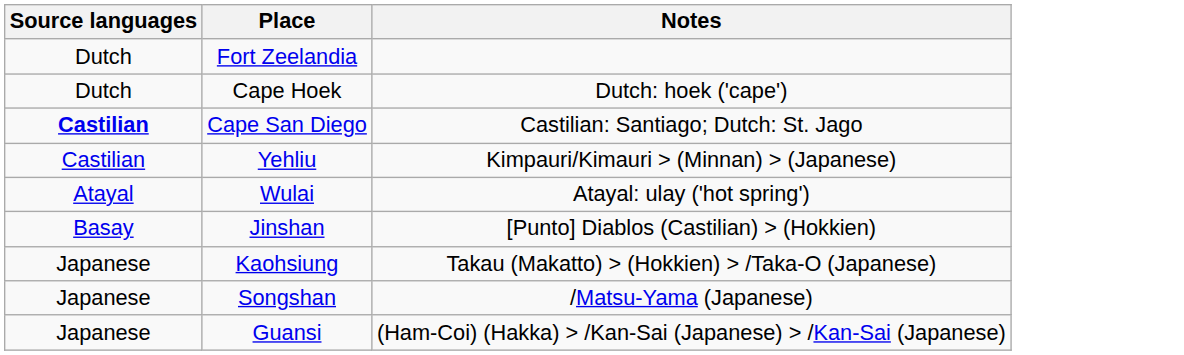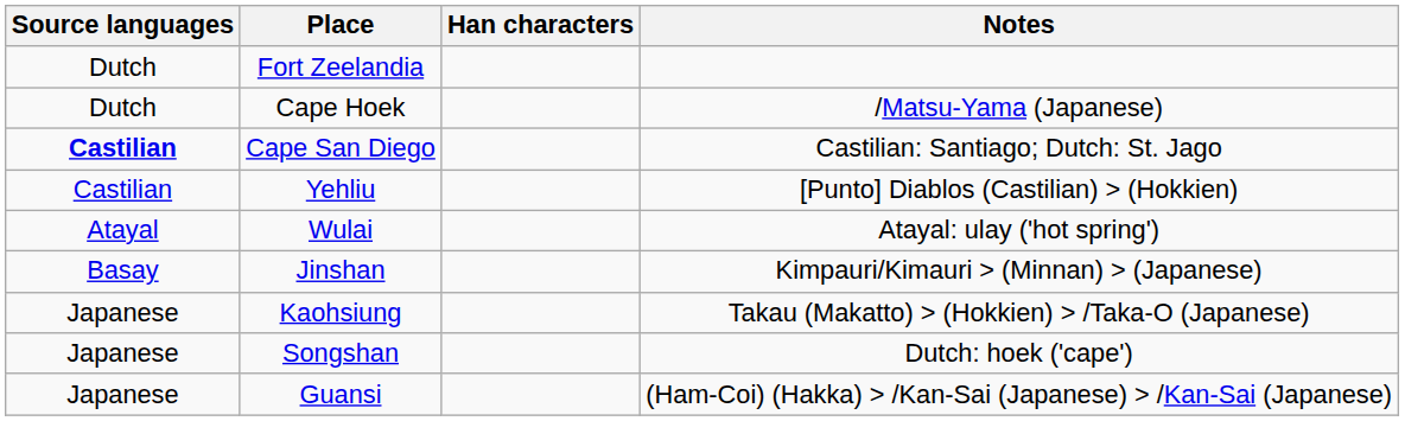 <table class="wikitable" style="text-align: center;">
 <tr>
 <th>Source languages</th>
 <th>Place</th>
+<th>Han characters</th>
 <th>Notes</th>
 </tr>
 <tr>
 <td>Dutch</td>
 <td><a href='#'>Fort Zeelandia</a></td>
 <td></td>
+<td></td>
 </tr>
 <tr>
 <td>Dutch</td>
 <td>Cape Hoek</td>
-<td>Dutch: hoek ('cape')</td>
+<td></td>
+<td>/<a href='#'>Matsu-Yama</a> (Japanese)</td>
 </tr>
 <tr>
 <td><strong><a href='#'>Castilian</a></strong></td>
 <td><a href='#'>Cape San Diego</a></td>
+<td></td>
 <td>Castilian: Santiago; Dutch: St. Jago</td>
 </tr>
 <tr>
 <td><a href='#'>Castilian</a></td>
 <td><a href='#'>Yehliu</a></td>
-<td>Kimpauri/Kimauri >  (Minnan) >  (Japanese)</td>
+<td></td>
+<td>[Punto] Diablos (Castilian) >  (Hokkien)</td>
 </tr>
 <tr>
 <td><a href='#'>Atayal</a></td>
 <td><a href='#'>Wulai</a></td>
+<td></td>
 <td>Atayal: ulay ('hot spring')</td>
 </tr>
 <tr>
 <td><a href='#'>Basay</a></td>
 <td><a href='#'>Jinshan</a></td>
-<td>[Punto] Diablos (Castilian) >  (Hokkien)</td>
+<td></td>
+<td>Kimpauri/Kimauri >  (Minnan) >  (Japanese)</td>
 </tr>
 <tr>
 <td>Japanese</td>
 <td><a href='#'>Kaohsiung</a></td>
+<td></td>
 <td>Takau (Makatto) >  (Hokkien) > /Taka-O (Japanese)</td>
 </tr>
 <tr>
 <td>Japanese</td>
 <td><a href='#'>Songshan</a></td>
-<td>/<a href='#'>Matsu-Yama</a> (Japanese)</td>
+<td></td>
+<td>Dutch: hoek ('cape')</td>
 </tr>
 <tr>
 <td>Japanese</td>
 <td><a href='#'>Guansi</a></td>
+<td></td>
 <td> (Ham-Coi)  (Hakka) > /Kan-Sai (Japanese) > /<a href='#'>Kan-Sai</a> (Japanese)</td>
 </tr>
 </table>
